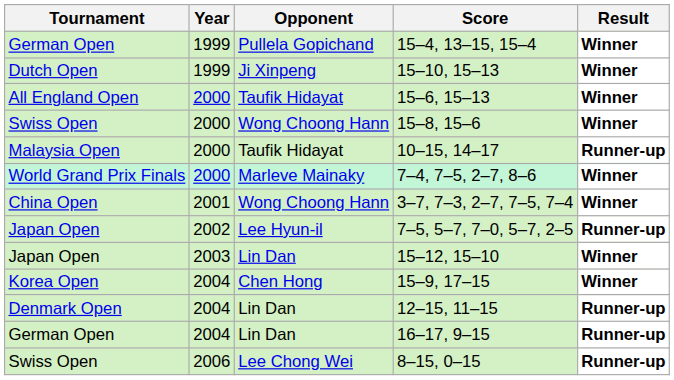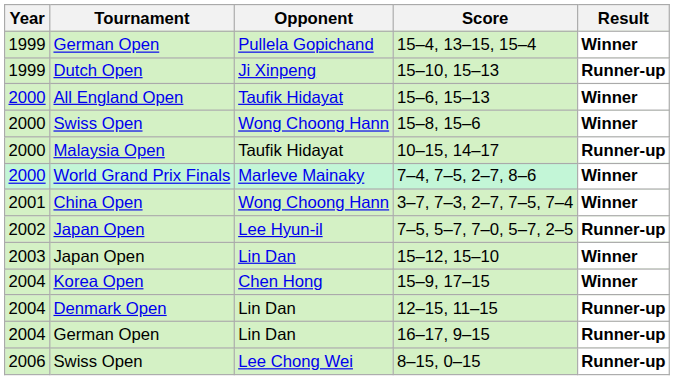 <table class="sortable wikitable" style="font-size: 90%;">
 <tr>
+<th>Year</th>
 <th>Tournament</th>
-<th>Year</th>
 <th>Opponent</th>
 <th>Score</th>
 <th>Result</th>
 </tr>
 <tr style="background:#D4F1C5">
+<td align="center">1999</td>
 <td align="left"><a href='#'>German Open</a></td>
-<td align="center">1999</td>
 <td align="left"> <a href='#'>Pullela Gopichand</a></td>
 <td align="left">15–4, 13–15, 15–4</td>
 <td style="text-align:left; background:white"> <strong>Winner</strong></td>
 </tr>
 <tr style="background:#D4F1C5">
+<td align="center">1999</td>
 <td align="left"><a href='#'>Dutch Open</a></td>
-<td align="center">1999</td>
 <td align="left"> <a href='#'>Ji Xinpeng</a></td>
 <td align="left">15–10, 15–13</td>
-<td style="text-align:left; background:white"> <strong>Winner</strong></td>
+<td style="text-align:left; background:white"> <strong>Runner-up</strong></td>
 </tr>
 <tr style="background:#D4F1C5">
+<td align="center"><a href='#'>2000</a></td>
 <td align="left"><a href='#'>All England Open</a></td>
-<td align="center"><a href='#'>2000</a></td>
 <td align="left"> <a href='#'>Taufik Hidayat</a></td>
 <td align="left">15–6, 15–13</td>
 <td style="text-align:left; background:white"> <strong>Winner</strong></td>
 </tr>
 <tr style="background:#D4F1C5">
+<td align="center">2000</td>
 <td align="left"><a href='#'>Swiss Open</a></td>
-<td align="center">2000</td>
 <td align="left"> <a href='#'>Wong Choong Hann</a></td>
 <td align="left">15–8, 15–6</td>
 <td style="text-align:left; background:white"> <strong>Winner</strong></td>
 </tr>
 <tr style="background:#D4F1C5">
+<td align="center">2000</td>
 <td align="left"><a href='#'>Malaysia Open</a></td>
-<td align="center">2000</td>
 <td align="left"> Taufik Hidayat</td>
 <td align="left">10–15, 14–17</td>
 <td style="text-align:left; background:white"> <strong>Runner-up</strong></td>
 </tr>
 <tr style="background:#C3F6D7">
+<td align="center"><a href='#'>2000</a></td>
 <td align="left"><a href='#'>World Grand Prix Finals</a></td>
-<td align="center"><a href='#'>2000</a></td>
 <td align="left"> <a href='#'>Marleve Mainaky</a></td>
 <td align="left">7–4, 7–5, 2–7, 8–6</td>
 <td style="text-align:left; background:white"> <strong>Winner</strong></td>
 </tr>
 <tr style="background:#D4F1C5">
+<td align="center">2001</td>
 <td align="left"><a href='#'>China Open</a></td>
-<td align="center">2001</td>
 <td align="left"> <a href='#'>Wong Choong Hann</a></td>
 <td align="left">3–7, 7–3, 2–7, 7–5, 7–4</td>
 <td style="text-align:left; background:white"> <strong>Winner</strong></td>
 </tr>
 <tr style="background:#D4F1C5">
+<td align="center">2002</td>
 <td align="left"><a href='#'>Japan Open</a></td>
-<td align="center">2002</td>
 <td align="left"> <a href='#'>Lee Hyun-il</a></td>
 <td align="left">7–5, 5–7, 7–0, 5–7, 2–5</td>
 <td style="text-align:left; background:white"> <strong>Runner-up</strong></td>
 </tr>
 <tr style="background:#D4F1C5">
+<td align="center">2003</td>
 <td align="left">Japan Open</td>
-<td align="center">2003</td>
 <td align="left"> <a href='#'>Lin Dan</a></td>
 <td align="left">15–12, 15–10</td>
 <td style="text-align:left; background:white"> <strong>Winner</strong></td>
 </tr>
 <tr style="background:#D4F1C5">
+<td align="center">2004</td>
 <td align="left"><a href='#'>Korea Open</a></td>
-<td align="center">2004</td>
 <td align="left"> <a href='#'>Chen Hong</a></td>
 <td align="left">15–9, 17–15</td>
 <td style="text-align:left; background:white"> <strong>Winner</strong></td>
 </tr>
 <tr style="background:#D4F1C5">
+<td align="center">2004</td>
 <td align="left"><a href='#'>Denmark Open</a></td>
-<td align="center">2004</td>
 <td align="left"> Lin Dan</td>
 <td align="left">12–15, 11–15</td>
 <td style="text-align:left; background:white"> <strong>Runner-up</strong></td>
 </tr>
 <tr style="background:#D4F1C5">
+<td align="center">2004</td>
 <td align="left">German Open</td>
-<td align="center">2004</td>
 <td align="left"> Lin Dan</td>
 <td align="left">16–17, 9–15</td>
 <td style="text-align:left; background:white"> <strong>Runner-up</strong></td>
 </tr>
 <tr style="background:#D4F1C5">
+<td align="center">2006</td>
 <td align="left">Swiss Open</td>
-<td align="center">2006</td>
 <td align="left"> <a href='#'>Lee Chong Wei</a></td>
 <td align="left">8–15, 0–15</td>
 <td style="text-align:left; background:white"> <strong>Runner-up</strong></td>
 </tr>
 </table>
